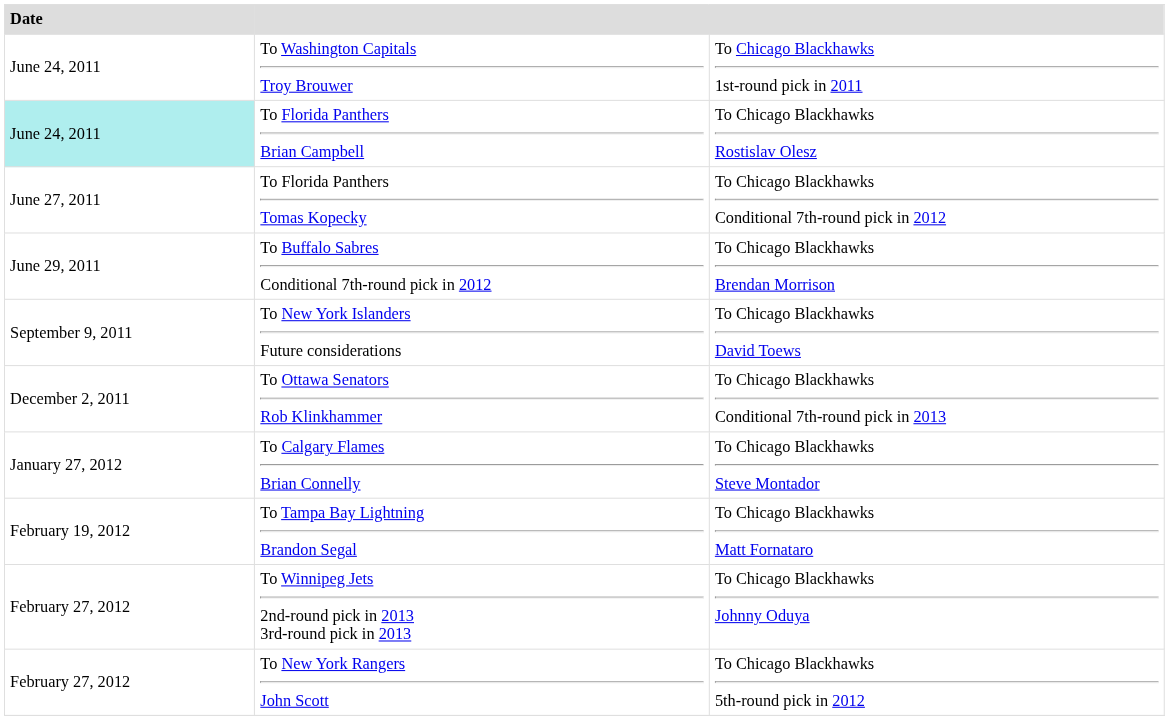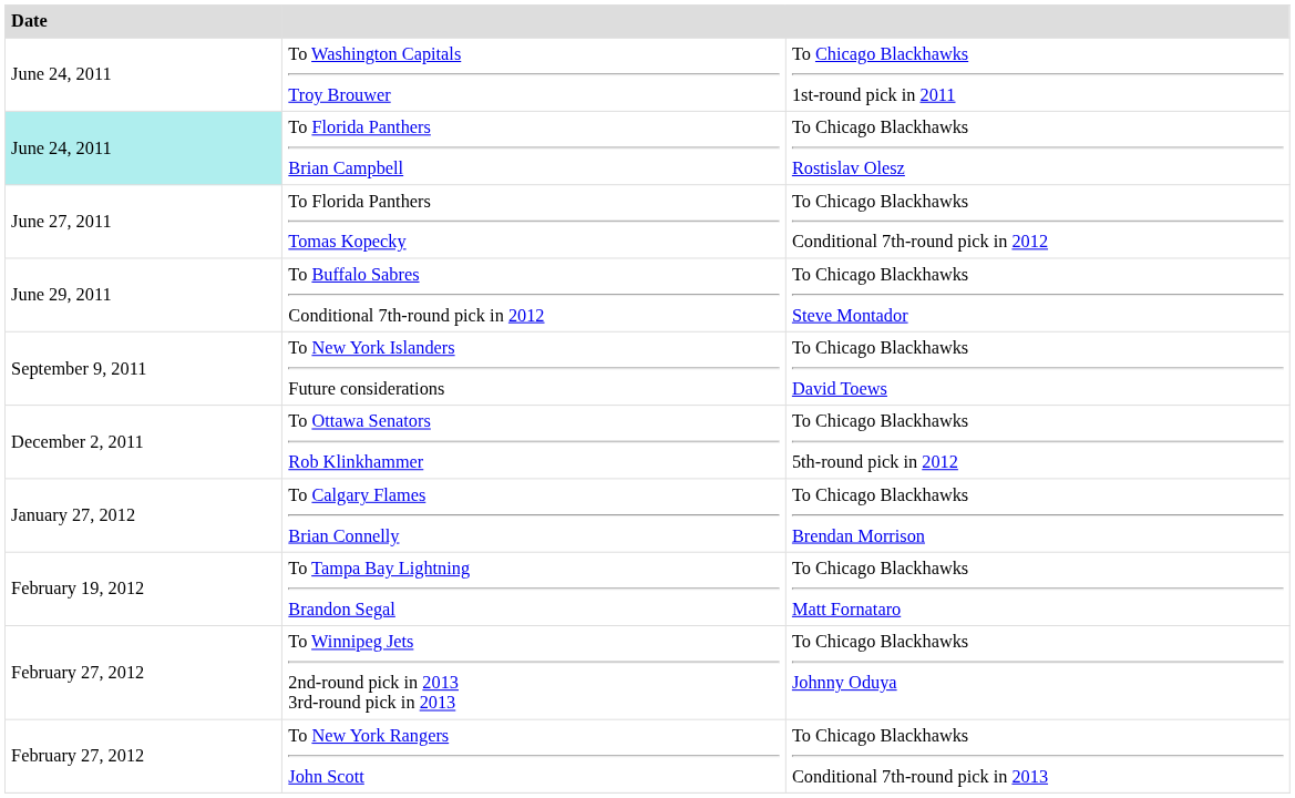 <table border=1 style="border-collapse:collapse" bordercolor="#DFDFDF" cellpadding="5" width=90%>
 <tr bgcolor="#dddddd">
 <td><strong>Date</strong></td>
 <th colspan="2"></th>
 </tr>
 <tr>
 <td>June 24, 2011<br></td>
 <td valign="top">To <a href='#'>Washington Capitals</a><hr><a href='#'>Troy Brouwer</a></td>
 <td valign="top">To <a href='#'>Chicago Blackhawks</a><hr>1st-round pick in <a href='#'>2011</a></td>
 </tr>
 <tr>
 <td style="background: paleturquoise;">June 24, 2011<br></td>
 <td valign="top">To <a href='#'>Florida Panthers</a><hr><a href='#'>Brian Campbell</a></td>
 <td valign="top">To Chicago Blackhawks<hr><a href='#'>Rostislav Olesz</a></td>
 </tr>
 <tr>
 <td>June 27, 2011<br></td>
 <td valign="top">To Florida Panthers<hr><a href='#'>Tomas Kopecky</a></td>
 <td valign="top">To Chicago Blackhawks<hr>Conditional 7th-round pick in <a href='#'>2012</a></td>
 </tr>
 <tr>
 <td>June 29, 2011<br></td>
 <td valign="top">To <a href='#'>Buffalo Sabres</a><hr>Conditional 7th-round pick in <a href='#'>2012</a></td>
-<td valign="top">To Chicago Blackhawks<hr><a href='#'>Brendan Morrison</a></td>
+<td valign="top">To Chicago Blackhawks<hr><a href='#'>Steve Montador</a></td>
 </tr>
 <tr>
 <td>September 9, 2011<br></td>
 <td valign="top">To <a href='#'>New York Islanders</a><hr>Future considerations</td>
 <td valign="top">To Chicago Blackhawks<hr><a href='#'>David Toews</a></td>
 </tr>
 <tr>
 <td>December 2, 2011<br></td>
 <td valign="top">To <a href='#'>Ottawa Senators</a><hr><a href='#'>Rob Klinkhammer</a></td>
-<td valign="top">To Chicago Blackhawks<hr>Conditional 7th-round pick in <a href='#'>2013</a></td>
+<td valign="top">To Chicago Blackhawks <hr>5th-round pick in <a href='#'>2012</a></td>
 </tr>
 <tr>
 <td>January 27, 2012<br></td>
 <td valign="top">To <a href='#'>Calgary Flames</a><hr><a href='#'>Brian Connelly</a></td>
-<td valign="top">To Chicago Blackhawks<hr><a href='#'>Steve Montador</a></td>
+<td valign="top">To Chicago Blackhawks<hr><a href='#'>Brendan Morrison</a></td>
 </tr>
 <tr>
 <td>February 19, 2012</td>
 <td valign="top">To <a href='#'>Tampa Bay Lightning</a> <hr><a href='#'>Brandon Segal</a></td>
 <td valign="top">To Chicago Blackhawks <hr><a href='#'>Matt Fornataro</a></td>
 </tr>
 <tr>
 <td>February 27, 2012</td>
 <td valign="top">To <a href='#'>Winnipeg Jets</a> <hr>2nd-round pick in <a href='#'>2013</a><br>3rd-round pick in <a href='#'>2013</a></td>
 <td valign="top">To Chicago Blackhawks<hr><a href='#'>Johnny Oduya</a></td>
 </tr>
 <tr>
 <td>February 27, 2012</td>
 <td valign="top">To <a href='#'>New York Rangers</a> <hr><a href='#'>John Scott</a></td>
-<td valign="top">To Chicago Blackhawks <hr>5th-round pick in <a href='#'>2012</a></td>
+<td valign="top">To Chicago Blackhawks<hr>Conditional 7th-round pick in <a href='#'>2013</a></td>
 </tr>
 <tr>
 </tr>
 </table>
